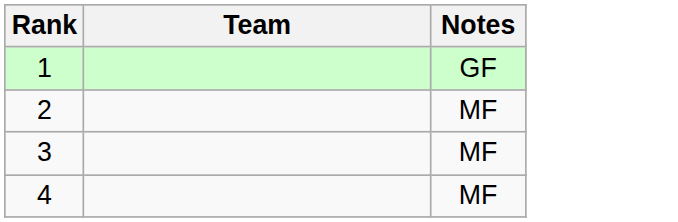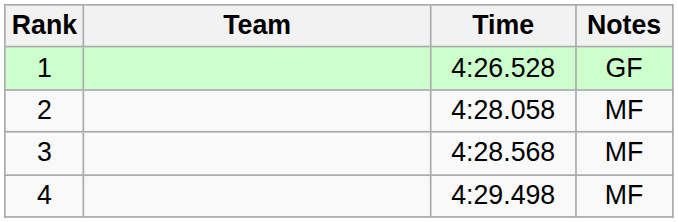 <table class=wikitable style="text-align:center">
 <tr>
 <th width=40>Rank</th>
 <th width=200>Team</th>
+<th width=80>Time</th>
 <th width=50>Notes</th>
 </tr>
 <tr style="background:#ccffcc;">
 <td>1</td>
 <td align=left></td>
+<td>4:26.528</td>
 <td>GF</td>
 </tr>
 <tr>
 <td>2</td>
 <td align=left></td>
+<td>4:28.058</td>
 <td>MF</td>
 </tr>
 <tr>
 <td>3</td>
 <td align=left></td>
+<td>4:28.568</td>
 <td>MF</td>
 </tr>
 <tr>
 <td>4</td>
 <td align=left></td>
+<td>4:29.498</td>
 <td>MF</td>
 </tr>
 </table>
